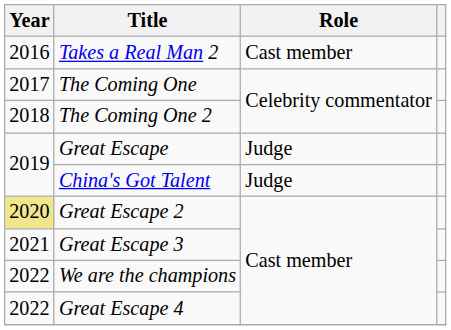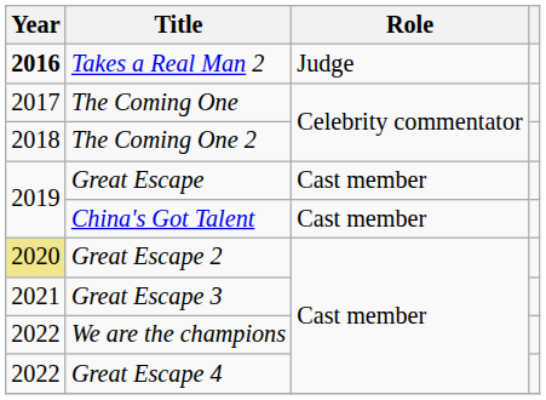 <table class="wikitable sortable">
 <tr>
 <th>Year</th>
 <th>Title</th>
 <th>Role</th>
 <th class="unsortable"></th>
 </tr>
 <tr>
-<td>2016</td>
+<td><strong>2016</strong></td>
 <td><em><a href='#'>Takes a Real Man</a> 2</em></td>
-<td>Cast member</td>
+<td>Judge</td>
 <td></td>
 </tr>
 <tr>
 <td>2017</td>
 <td><em>The Coming One</em></td>
 <td rowspan=2>Celebrity commentator</td>
 <td></td>
 </tr>
 <tr>
 <td>2018</td>
 <td><em>The Coming One 2 </em></td>
 <td></td>
 </tr>
 <tr>
 <td rowspan=2>2019</td>
 <td><em>Great Escape</em></td>
-<td>Judge</td>
+<td>Cast member</td>
 <td></td>
 </tr>
 <tr>
 <td><em><a href='#'>China's Got Talent</a> </em></td>
-<td>Judge</td>
+<td>Cast member</td>
 <td></td>
 </tr>
 <tr>
 <td style="background: khaki;">2020</td>
 <td><em>Great Escape 2</em></td>
 <td rowspan="4">Cast member</td>
 <td></td>
 </tr>
 <tr>
 <td>2021</td>
 <td><em>Great Escape 3</em></td>
 <td></td>
 </tr>
 <tr>
 <td>2022</td>
 <td><em>We are the champions</em></td>
 <td></td>
 </tr>
 <tr>
 <td>2022</td>
 <td><em>Great Escape 4</em></td>
 <td></td>
 </tr>
 <tr>
 </tr>
 </table>
